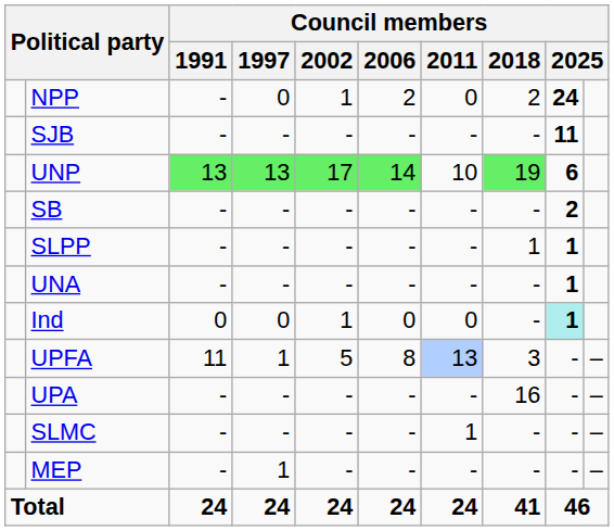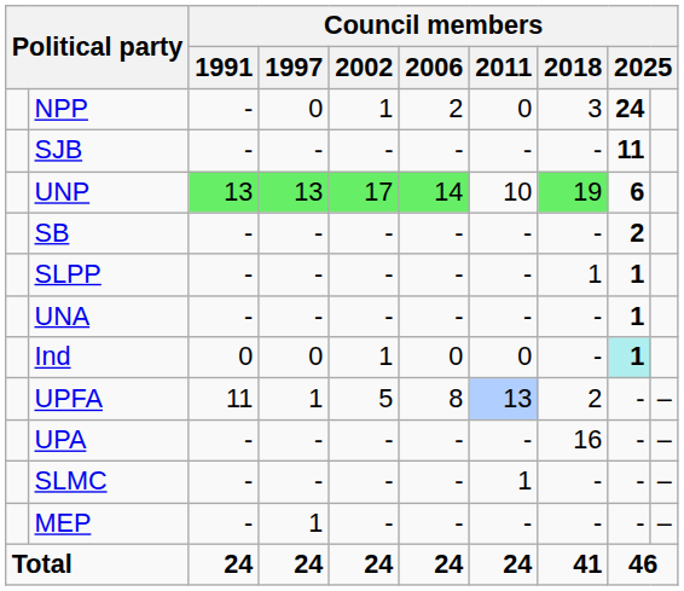 <table class="wikitable">
 <tr>
 <th colspan=2 rowspan=2>Political party</th>
 <th colspan=8>Council members</th>
 </tr>
 <tr>
 <th>1991</th>
 <th>1997</th>
 <th>2002</th>
 <th>2006</th>
 <th>2011</th>
 <th>2018</th>
 <th colspan=2>2025</th>
 </tr>
 <tr>
 <td></td>
 <td><a href='#'>NPP</a></td>
 <td style="text-align: right">-</td>
 <td style="text-align: right">0</td>
 <td style="text-align: right">1</td>
 <td style="text-align: right">2</td>
 <td style="text-align: right">0</td>
-<td style="text-align: right">2</td>
+<td style="text-align: right">3</td>
 <td style="text-align: right" ><strong>24</strong></td>
 <td></td>
 </tr>
 <tr>
 <td></td>
 <td><a href='#'>SJB</a></td>
 <td style="text-align: right">-</td>
 <td style="text-align: right">-</td>
 <td style="text-align: right">-</td>
 <td style="text-align: right">-</td>
 <td style="text-align: right">-</td>
 <td style="text-align: right">-</td>
 <td style="text-align: right"><strong>11</strong></td>
 <td></td>
 </tr>
 <tr>
 <td></td>
 <td><a href='#'>UNP</a></td>
 <td style="text-align: right" bgcolor="#66EE66">13</td>
 <td style="text-align: right" bgcolor="#66EE66">13</td>
 <td style="text-align: right" bgcolor="#66EE66">17</td>
 <td style="text-align: right" bgcolor="#66EE66">14</td>
 <td style="text-align: right">10</td>
 <td style="text-align: right"  bgcolor="#66EE66">19</td>
 <td style="text-align: right"><strong>6</strong></td>
 <td></td>
 </tr>
 <tr>
 <td></td>
 <td><a href='#'>SB</a></td>
 <td style="text-align: right">-</td>
 <td style="text-align: right">-</td>
 <td style="text-align: right">-</td>
 <td style="text-align: right">-</td>
 <td style="text-align: right">-</td>
 <td style="text-align: right">-</td>
 <td style="text-align: right"><strong>2</strong></td>
 <td></td>
 </tr>
 <tr>
 <td></td>
 <td><a href='#'>SLPP</a></td>
 <td style="text-align: right">-</td>
 <td style="text-align: right">-</td>
 <td style="text-align: right">-</td>
 <td style="text-align: right">-</td>
 <td style="text-align: right">-</td>
 <td style="text-align: right">1</td>
 <td style="text-align: right"><strong>1</strong></td>
 <td></td>
 </tr>
 <tr>
 <td></td>
 <td><a href='#'>UNA</a></td>
 <td style="text-align: right">-</td>
 <td style="text-align: right">-</td>
 <td style="text-align: right">-</td>
 <td style="text-align: right">-</td>
 <td style="text-align: right">-</td>
 <td style="text-align: right">-</td>
 <td style="text-align: right"><strong>1</strong></td>
 <td></td>
 </tr>
 <tr>
 <td></td>
 <td><a href='#'>Ind</a></td>
 <td style="text-align: right">0</td>
 <td style="text-align: right">0</td>
 <td style="text-align: right">1</td>
 <td style="text-align: right">0</td>
 <td style="text-align: right">0</td>
 <td style="text-align: right">-</td>
 <td style="background: paleturquoise; text-align: right"><strong>1</strong></td>
 <td></td>
 </tr>
 <tr>
 <td></td>
 <td><a href='#'>UPFA</a></td>
 <td style="text-align: right">11</td>
 <td style="text-align: right">1</td>
 <td style="text-align: right">5</td>
 <td style="text-align: right">8</td>
 <td style="text-align: right" bgcolor="#B0CEFF">13</td>
-<td style="text-align: right">3</td>
+<td style="text-align: right">2</td>
 <td style="text-align: right">-</td>
 <td style="text-align: center">–</td>
 </tr>
 <tr>
 <td></td>
 <td><a href='#'>UPA</a></td>
 <td style="text-align: right">-</td>
 <td style="text-align: right">-</td>
 <td style="text-align: right">-</td>
 <td style="text-align: right">-</td>
 <td style="text-align: right">-</td>
 <td style="text-align: right">16</td>
 <td style="text-align: right">-</td>
 <td style="text-align: center">–</td>
 </tr>
 <tr>
 <td></td>
 <td><a href='#'>SLMC</a></td>
 <td style="text-align: right">-</td>
 <td style="text-align: right">-</td>
 <td style="text-align: right">-</td>
 <td style="text-align: right">-</td>
 <td style="text-align: right">1</td>
 <td style="text-align: right">-</td>
 <td style="text-align: right">-</td>
 <td style="text-align: center">–</td>
 </tr>
 <tr>
 <td></td>
 <td><a href='#'>MEP</a></td>
 <td style="text-align: right">-</td>
 <td style="text-align: right">1</td>
 <td style="text-align: right">-</td>
 <td style="text-align: right">-</td>
 <td style="text-align: right">-</td>
 <td style="text-align: right">-</td>
 <td style="text-align: right">-</td>
 <td style="text-align: center">–</td>
 </tr>
 <tr>
 <td colspan=2><strong>Total</strong></td>
 <td style="text-align: right"><strong>24</strong></td>
 <td style="text-align: right"><strong>24</strong></td>
 <td style="text-align: right"><strong>24</strong></td>
 <td style="text-align: right"><strong>24</strong></td>
 <td style="text-align: right"><strong>24</strong></td>
 <td style="text-align: right"><strong>41</strong></td>
 <td style="text-align: center"  colspan=2><strong>46</strong></td>
 </tr>
 </table>
